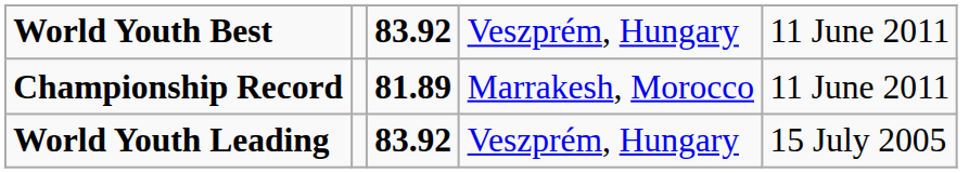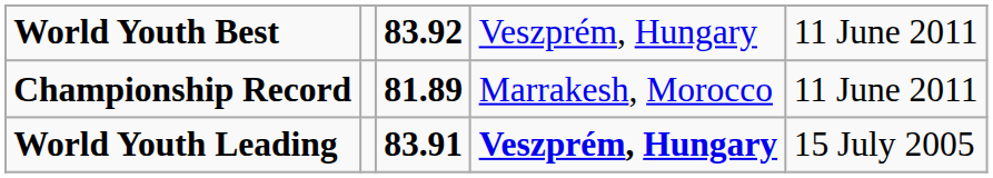 <table class="wikitable">
 <tr>
 <td><strong>World Youth Best</strong></td>
 <td></td>
 <td><strong>83.92</strong></td>
 <td><a href='#'>Veszprém</a>, <a href='#'>Hungary</a></td>
 <td>11 June 2011</td>
 </tr>
 <tr>
 <td><strong>Championship Record</strong></td>
 <td></td>
 <td><strong>81.89</strong></td>
 <td><a href='#'>Marrakesh</a>, <a href='#'>Morocco</a></td>
 <td>11 June 2011</td>
 </tr>
 <tr>
 <td><strong>World Youth Leading</strong></td>
 <td></td>
-<td><strong>83.92</strong></td>
-<td><a href='#'>Veszprém</a>, <a href='#'>Hungary</a></td>
+<td><strong>83.91</strong></td>
+<td><strong><a href='#'>Veszprém</a>, <a href='#'>Hungary</a></strong></td>
 <td>15 July 2005</td>
 </tr>
 </table>
